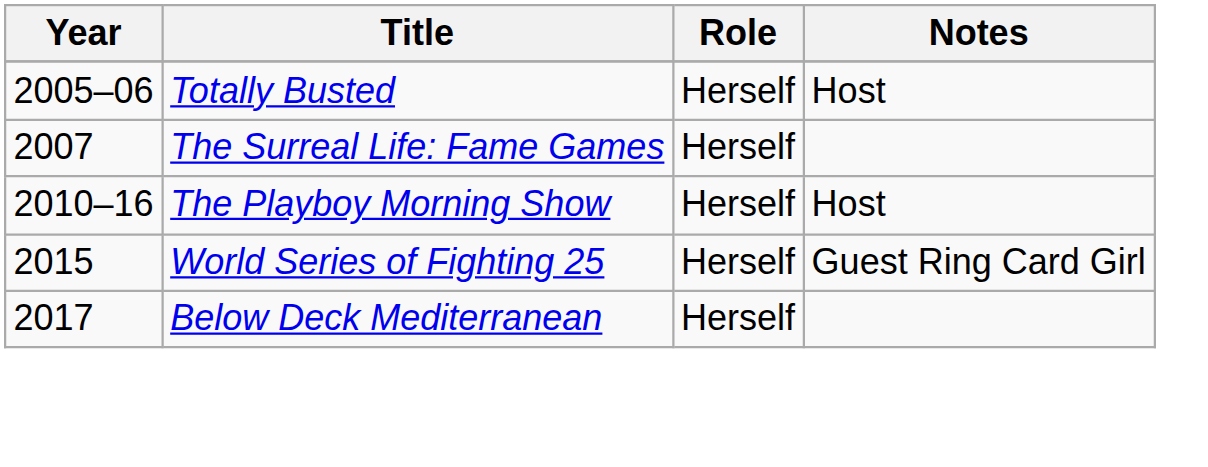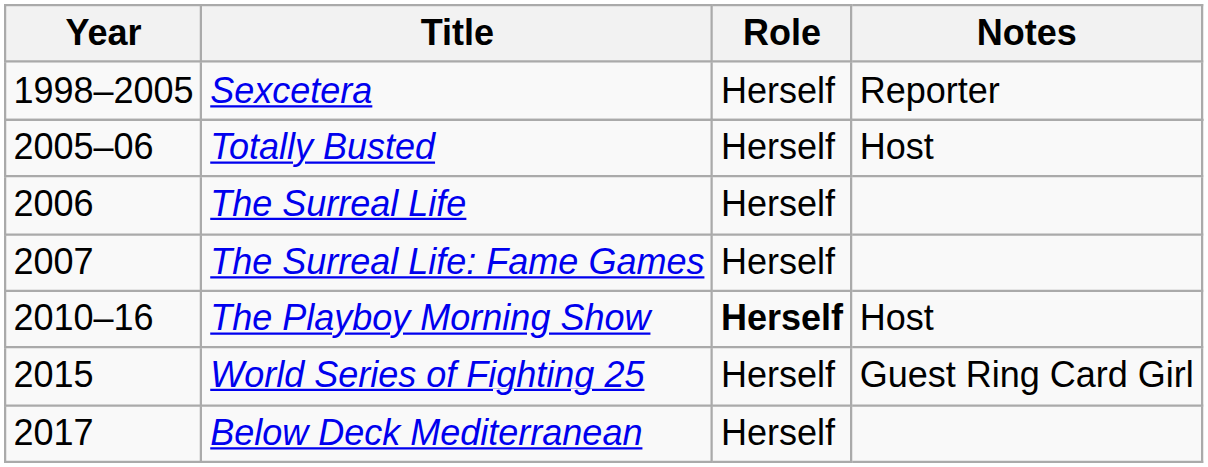 <table class="wikitable sortable">
 <tr>
 <th>Year</th>
 <th>Title</th>
 <th>Role</th>
 <th class="unsortable">Notes</th>
+</tr>
+<tr>
+<td>1998–2005</td>
+<td><em><a href='#'>Sexcetera</a></em></td>
+<td>Herself</td>
+<td>Reporter</td>
 </tr>
 <tr>
 </tr>
 <tr>
 <td>2005–06</td>
 <td><em><a href='#'>Totally Busted</a></em></td>
 <td>Herself</td>
 <td>Host</td>
 </tr>
 <tr>
+<td>2006</td>
+<td><em><a href='#'>The Surreal Life</a></em></td>
+<td>Herself</td>
+<td></td>
+</tr>
+<tr>
 <td>2007</td>
 <td><em><a href='#'>The Surreal Life: Fame Games</a></em></td>
 <td>Herself</td>
 <td></td>
 </tr>
 <tr>
 <td>2010–16</td>
 <td><em><a href='#'>The Playboy Morning Show</a></em></td>
-<td>Herself</td>
+<td><strong>Herself</strong></td>
 <td>Host</td>
 </tr>
 <tr>
 <td>2015</td>
 <td><em><a href='#'>World Series of Fighting 25</a></em></td>
 <td>Herself</td>
 <td>Guest Ring Card Girl</td>
 </tr>
 <tr>
 <td>2017</td>
 <td><em><a href='#'>Below Deck Mediterranean</a></em></td>
 <td>Herself</td>
 <td></td>
 </tr>
 </table>
